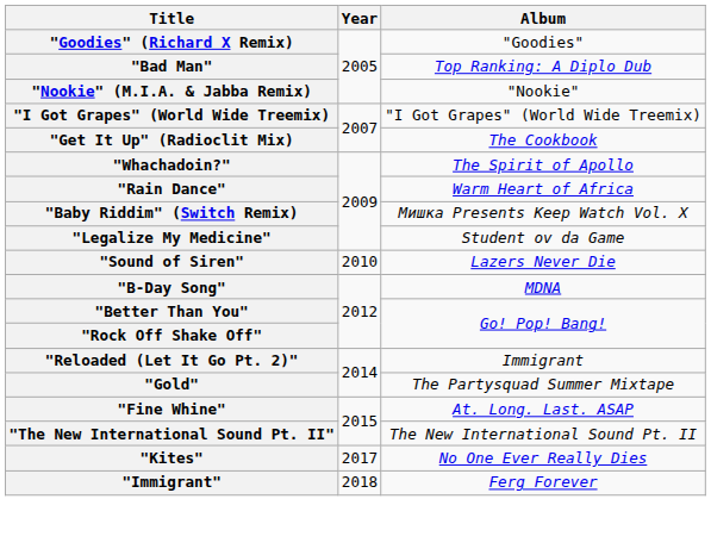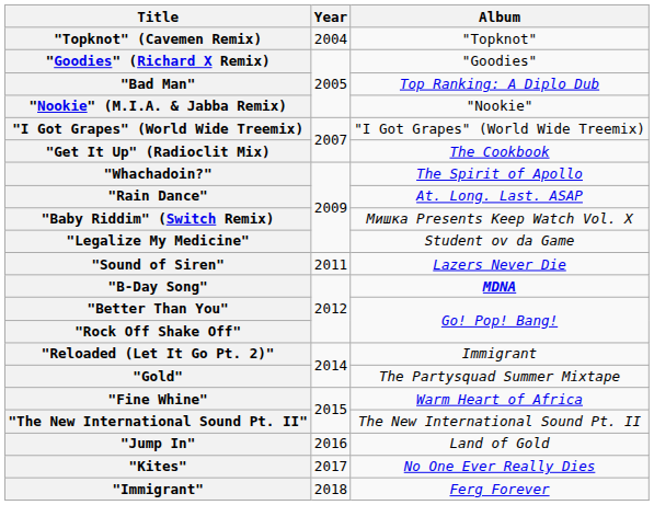 <table class="wikitable plainrowheaders" style="text-align:center;">
 <tr>
 <th scope="col">Title</th>
 <th scope="col">Year</th>
 <th scope="col">Album</th>
+</tr>
+<tr>
+<th scope="row">"Topknot" (Cavemen Remix) <br> </th>
+<td>2004</td>
+<td>"Topknot"</td>
 </tr>
 <tr>
 <th scope="row">"<a href='#'>Goodies</a>" (<a href='#'>Richard X</a> Remix) <br> </th>
 <td rowspan="3">2005</td>
 <td>"Goodies"</td>
 </tr>
 <tr>
 <th scope="row">"Bad Man" </th>
 <td><em><a href='#'>Top Ranking: A Diplo Dub</a></em></td>
 </tr>
 <tr>
 <th scope="row">"<a href='#'>Nookie</a>" (M.I.A. & Jabba Remix) <br> </th>
 <td>"Nookie"</td>
 </tr>
 <tr>
 <th scope="row">"I Got Grapes" (World Wide Treemix) <br> </th>
 <td rowspan="2">2007</td>
 <td>"I Got Grapes" (World Wide Treemix)</td>
 </tr>
 <tr>
 <th scope="row">"Get It Up" (Radioclit Mix) <br> </th>
 <td><em><a href='#'>The Cookbook</a></em></td>
 </tr>
 <tr>
 <th scope="row">"Whachadoin?" <br> </th>
 <td rowspan="4">2009</td>
 <td><em><a href='#'>The Spirit of Apollo</a></em></td>
 </tr>
 <tr>
 <th scope="row">"Rain Dance" <br> </th>
-<td><em><a href='#'>Warm Heart of Africa</a></em></td>
+<td><em><a href='#'>At. Long. Last. ASAP</a></em></td>
 </tr>
 <tr>
 <th scope="row">"Baby Riddim" (<a href='#'>Switch</a> Remix) <br> </th>
 <td><em>Мишка Presents Keep Watch Vol. X</em></td>
 </tr>
 <tr>
 <th scope="row">"Legalize My Medicine" <br> </th>
 <td><em>Student ov da Game</em></td>
 </tr>
 <tr>
 <th scope="row">"Sound of Siren" <br> </th>
-<td>2010</td>
+<td>2011</td>
 <td><em><a href='#'>Lazers Never Die</a></em></td>
 </tr>
 <tr>
 <th scope="row">"B-Day Song" <br> </th>
 <td rowspan="3">2012</td>
-<td><em><a href='#'>MDNA</a></em></td>
+<td><strong><em><a href='#'>MDNA</a></em></strong></td>
 </tr>
 <tr>
 <th scope="row">"Better Than You" <br> </th>
 <td rowspan="2"><em><a href='#'>Go! Pop! Bang!</a></em></td>
 </tr>
 <tr>
 <th scope="row">"Rock Off Shake Off" <br> </th>
 </tr>
 <tr>
 <th scope="row">"Reloaded (Let It Go Pt. 2)" <br> </th>
 <td rowspan="2">2014</td>
 <td><em>Immigrant</em></td>
 </tr>
 <tr>
 <th scope="row">"Gold" <br> </th>
 <td><em>The Partysquad Summer Mixtape</em></td>
 </tr>
 <tr>
 <th scope="row">"Fine Whine" <br> </th>
 <td rowspan="2">2015</td>
-<td><em><a href='#'>At. Long. Last. ASAP</a></em></td>
+<td><em><a href='#'>Warm Heart of Africa</a></em></td>
 </tr>
 <tr>
 <th scope="row">"The New International Sound Pt. II" <br> </th>
 <td><em>The New International Sound Pt. II</em></td>
+</tr>
+<tr>
+<th scope="row">"Jump In"<br></th>
+<td>2016</td>
+<td><em>Land of Gold</em></td>
 </tr>
 <tr>
 <th scope="row">"Kites" <br> </th>
 <td>2017</td>
 <td><em><a href='#'>No One Ever Really Dies</a></em></td>
 </tr>
 <tr>
 <th scope="row">"Immigrant" <br> </th>
 <td>2018</td>
 <td><em><a href='#'>Ferg Forever</a></em></td>
 </tr>
 </table>
